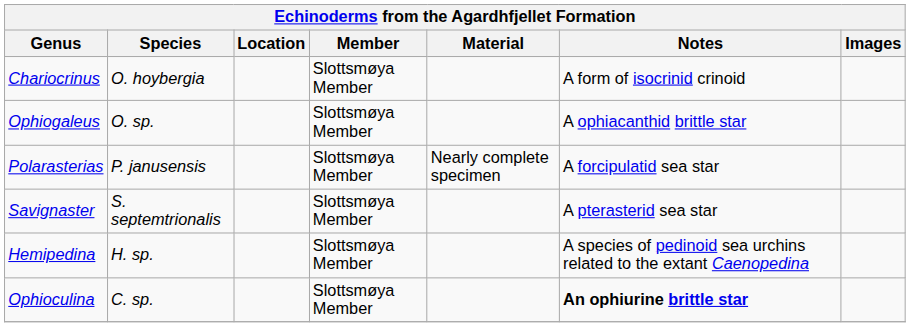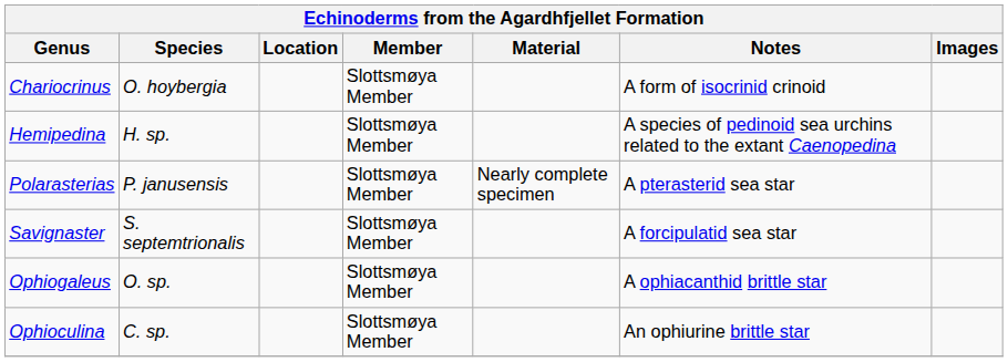 <table class="wikitable"  style="margin:auto; width:100%;">
 <tr>
 <th colspan="7" align="center"><strong><a href='#'>Echinoderms</a> from the Agardhfjellet Formation</strong></th>
 </tr>
 <tr>
 <th>Genus</th>
 <th>Species</th>
 <th>Location</th>
 <th>Member</th>
 <th>Material</th>
 <th>Notes</th>
 <th>Images</th>
 </tr>
 <tr>
 <td><em><a href='#'>Chariocrinus</a></em></td>
 <td><em>O. hoybergia</em></td>
 <td></td>
 <td>Slottsmøya Member</td>
 <td></td>
 <td>A form of <a href='#'>isocrinid</a> crinoid</td>
 <td></td>
 </tr>
 <tr>
+<td><em><a href='#'>Hemipedina</a></em></td>
+<td><em>H. sp.</em></td>
+<td></td>
+<td>Slottsmøya Member</td>
+<td></td>
+<td>A species of <a href='#'>pedinoid</a> sea urchins related to the extant <em><a href='#'>Caenopedina</a></em></td>
+<td></td>
+</tr>
+<tr>
+<td><em><a href='#'>Polarasterias</a></em></td>
+<td><em>P. janusensis</em></td>
+<td></td>
+<td>Slottsmøya Member</td>
+<td>Nearly complete specimen</td>
+<td>A <a href='#'>pterasterid</a> sea star</td>
+<td></td>
+</tr>
+<tr>
+<td><em><a href='#'>Savignaster</a></em></td>
+<td><em>S. septemtrionalis</em></td>
+<td></td>
+<td>Slottsmøya Member</td>
+<td></td>
+<td>A <a href='#'>forcipulatid</a> sea star</td>
+<td></td>
+</tr>
+<tr>
 <td><em><a href='#'>Ophiogaleus</a></em></td>
 <td><em>O. sp.</em></td>
 <td></td>
 <td>Slottsmøya Member</td>
 <td></td>
 <td>A <a href='#'>ophiacanthid</a> <a href='#'>brittle star</a></td>
 <td></td>
 </tr>
 <tr>
-<td><em><a href='#'>Polarasterias</a></em></td>
-<td><em>P. janusensis</em></td>
-<td></td>
-<td>Slottsmøya Member</td>
-<td>Nearly complete specimen</td>
-<td>A <a href='#'>forcipulatid</a> sea star</td>
-<td></td>
-</tr>
-<tr>
-<td><em><a href='#'>Savignaster</a></em></td>
-<td><em>S. septemtrionalis</em></td>
-<td></td>
-<td>Slottsmøya Member</td>
-<td></td>
-<td>A <a href='#'>pterasterid</a> sea star</td>
-<td></td>
-</tr>
-<tr>
-<td><em><a href='#'>Hemipedina</a></em></td>
-<td><em>H. sp.</em></td>
-<td></td>
-<td>Slottsmøya Member</td>
-<td></td>
-<td>A species of <a href='#'>pedinoid</a> sea urchins related to the extant <em><a href='#'>Caenopedina</a></em></td>
-<td></td>
-</tr>
-<tr>
 <td><em><a href='#'>Ophioculina</a></em></td>
 <td><em>C. sp.</em></td>
 <td></td>
 <td>Slottsmøya Member</td>
 <td></td>
-<td><strong>An ophiurine <a href='#'>brittle star</a></strong></td>
+<td>An ophiurine <a href='#'>brittle star</a></td>
 <td></td>
 </tr>
 <tr>
 </tr>
 </table>
